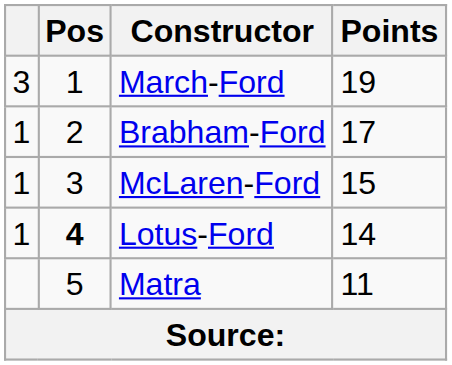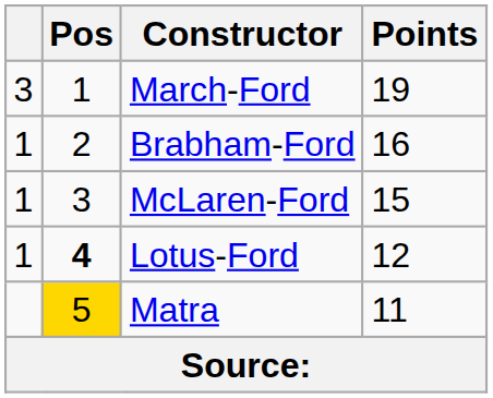 <table class="wikitable" style="font-size: 95%;">
 <tr>
 <th></th>
 <th>Pos</th>
 <th>Constructor</th>
 <th>Points</th>
 </tr>
 <tr>
 <td align="left"> 3</td>
 <td align="center">1</td>
 <td> <a href='#'>March</a>-<a href='#'>Ford</a></td>
 <td align="left">19</td>
 </tr>
 <tr>
 <td align="left"> 1</td>
 <td align="center">2</td>
 <td> <a href='#'>Brabham</a>-<a href='#'>Ford</a></td>
-<td align="left">17</td>
+<td align="left">16</td>
 </tr>
 <tr>
 <td align="left"> 1</td>
 <td align="center">3</td>
 <td> <a href='#'>McLaren</a>-<a href='#'>Ford</a></td>
 <td align="left">15</td>
 </tr>
 <tr>
 <td align="left"> 1</td>
 <td align="center"><strong>4</strong></td>
 <td> <a href='#'>Lotus</a>-<a href='#'>Ford</a></td>
-<td align="left">14</td>
+<td align="left">12</td>
 </tr>
 <tr>
 <td align="left"></td>
-<td align="center">5</td>
+<td align="center" style="background: gold;">5</td>
 <td> <a href='#'>Matra</a></td>
 <td align="left">11</td>
 </tr>
 <tr>
 <th colspan=4>Source: </th>
 </tr>
 </table>
